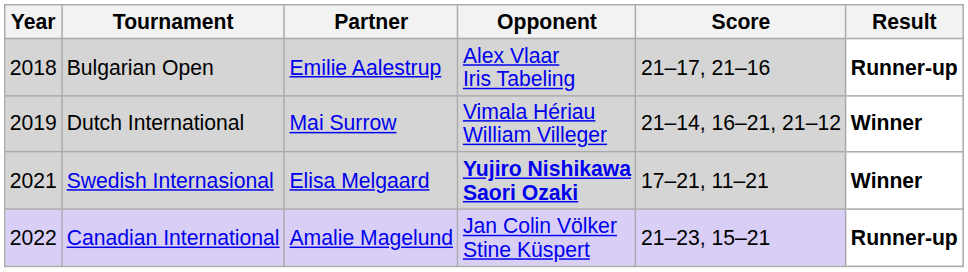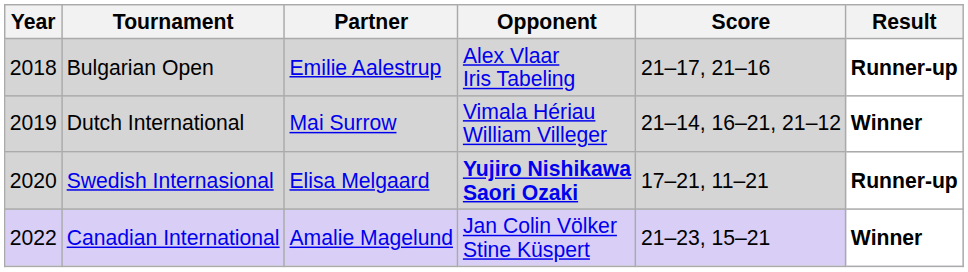 <table class="sortable wikitable" style="font-size: 90%;">
 <tr>
 <th>Year</th>
 <th>Tournament</th>
 <th>Partner</th>
 <th>Opponent</th>
 <th>Score</th>
 <th>Result</th>
 </tr>
 <tr style="background:#D5D5D5">
 <td align="center">2018</td>
 <td align="left">Bulgarian Open</td>
 <td align="left"> <a href='#'>Emilie Aalestrup</a></td>
 <td align="left"> <a href='#'>Alex Vlaar</a><br> <a href='#'>Iris Tabeling</a></td>
 <td align="left">21–17, 21–16</td>
 <td style="text-align:left; background:white"> <strong>Runner-up</strong></td>
 </tr>
 <tr style="background:#D5D5D5">
 <td align="center">2019</td>
 <td align="left">Dutch International</td>
 <td align="left"> <a href='#'>Mai Surrow</a></td>
 <td align="left"> <a href='#'>Vimala Hériau</a><br> <a href='#'>William Villeger</a></td>
 <td align="left">21–14, 16–21, 21–12</td>
 <td style="text-align:left; background:white"> <strong>Winner</strong></td>
 </tr>
 <tr style="background:#D5D5D5">
-<td align="center">2021</td>
+<td align="center">2020</td>
 <td align="left"><a href='#'>Swedish Internasional</a></td>
 <td align="left"> <a href='#'>Elisa Melgaard</a></td>
 <td align="left"><strong> <a href='#'>Yujiro Nishikawa</a><br> <a href='#'>Saori Ozaki</a></strong></td>
 <td align="left">17–21, 11–21</td>
-<td style="text-align:left; background:white"> <strong>Winner</strong></td>
+<td style="text-align:left; background:white"> <strong>Runner-up</strong></td>
 </tr>
 <tr bgcolor="#D8CEF6">
 <td align="center">2022</td>
 <td align="left"><a href='#'>Canadian International</a></td>
 <td align="left"> <a href='#'>Amalie Magelund</a></td>
 <td align="left"> <a href='#'>Jan Colin Völker</a><br> <a href='#'>Stine Küspert</a></td>
 <td align="left">21–23, 15–21</td>
-<td style="text-align:left; background:white"> <strong>Runner-up</strong></td>
+<td style="text-align:left; background:white"> <strong>Winner</strong></td>
 </tr>
 </table>
